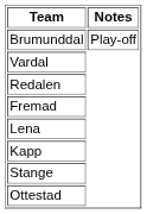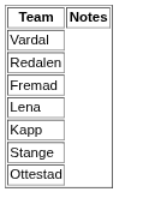 <table border="1" cellpadding="2">
 <tr>
 <th>Team</th>
 <th>Notes</th>
-</tr>
-<tr>
-<td>Brumunddal</td>
-<td>Play-off</td>
 </tr>
 <tr>
 <td>Vardal</td>
 </tr>
 <tr>
 <td>Redalen</td>
 </tr>
 <tr>
 <td>Fremad</td>
 </tr>
 <tr>
 <td>Lena</td>
 </tr>
 <tr>
 <td>Kapp</td>
 </tr>
 <tr>
 <td>Stange</td>
 </tr>
 <tr>
 <td>Ottestad</td>
 </tr>
 </table>
